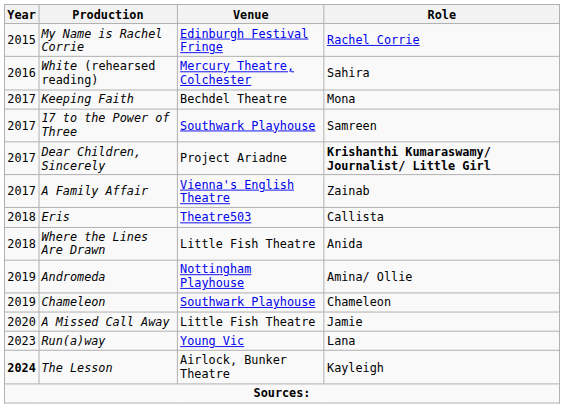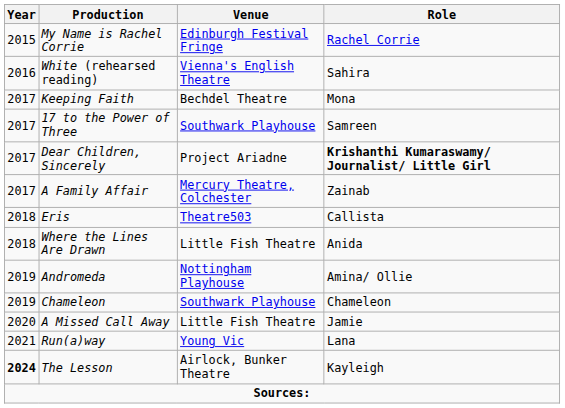 <table class="wikitable">
 <tr>
 <th scope="col">Year</th>
 <th scope="col">Production</th>
 <th scope="col">Venue</th>
 <th scope="col">Role</th>
 </tr>
 <tr>
 <td>2015</td>
 <td><em>My Name is Rachel Corrie</em></td>
 <td><a href='#'>Edinburgh Festival Fringe</a></td>
 <td><a href='#'>Rachel Corrie</a></td>
 </tr>
 <tr>
 <td>2016</td>
 <td><em>White</em> (rehearsed reading)</td>
-<td><a href='#'>Mercury Theatre, Colchester</a></td>
+<td><a href='#'>Vienna's English Theatre</a></td>
 <td>Sahira</td>
 </tr>
 <tr>
 <td>2017</td>
 <td><em>Keeping Faith</em></td>
 <td>Bechdel Theatre</td>
 <td>Mona</td>
 </tr>
 <tr>
 <td>2017</td>
 <td><em>17 to the Power of Three</em></td>
 <td><a href='#'>Southwark Playhouse</a></td>
 <td>Samreen</td>
 </tr>
 <tr>
 <td>2017</td>
 <td><em>Dear Children, Sincerely</em></td>
 <td>Project Ariadne</td>
 <td><strong>Krishanthi Kumaraswamy/ Journalist/ Little Girl</strong></td>
 </tr>
 <tr>
 <td>2017</td>
 <td><em>A Family Affair</em></td>
-<td><a href='#'>Vienna's English Theatre</a></td>
+<td><a href='#'>Mercury Theatre, Colchester</a></td>
 <td>Zainab</td>
 </tr>
 <tr>
 <td>2018</td>
 <td><em>Eris</em></td>
 <td><a href='#'>Theatre503</a></td>
 <td>Callista</td>
 </tr>
 <tr>
 <td>2018</td>
 <td><em>Where the Lines Are Drawn</em></td>
 <td>Little Fish Theatre</td>
 <td>Anida</td>
 </tr>
 <tr>
 <td>2019</td>
 <td><em>Andromeda</em></td>
 <td><a href='#'>Nottingham Playhouse</a></td>
 <td>Amina/ Ollie</td>
 </tr>
 <tr>
 <td>2019</td>
 <td><em>Chameleon</em></td>
 <td><a href='#'>Southwark Playhouse</a></td>
 <td>Chameleon</td>
 </tr>
 <tr>
 <td>2020</td>
 <td><em>A Missed Call Away</em></td>
 <td>Little Fish Theatre</td>
 <td>Jamie</td>
 </tr>
 <tr>
-<td>2023</td>
+<td>2021</td>
 <td><em>Run(a)way</em></td>
 <td><a href='#'>Young Vic</a></td>
 <td>Lana</td>
 </tr>
 <tr>
 <td><strong>2024</strong></td>
 <td><em>The Lesson</em></td>
 <td>Airlock, Bunker Theatre</td>
 <td>Kayleigh</td>
 </tr>
 <tr>
 <td colspan="4" style="text-align: center;"><strong>Sources:</strong></td>
 </tr>
 </table>
